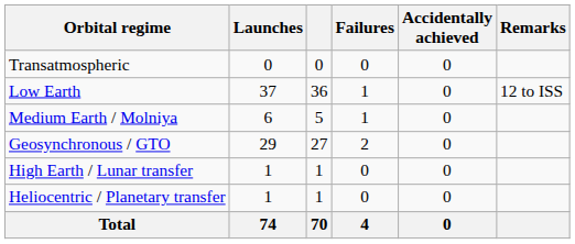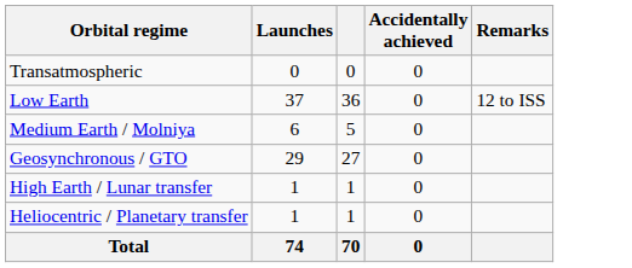 <table class="wikitable sortable" style=text-align:center>
 <tr>
 <th>Orbital regime</th>
 <th>Launches</th>
 <th></th>
-<th>Failures</th>
 <th>Accidentally<br>achieved</th>
 <th>Remarks</th>
 </tr>
 <tr>
 <td align=left>Transatmospheric</td>
-<td>0</td>
 <td>0</td>
 <td>0</td>
 <td>0</td>
 <td></td>
 </tr>
 <tr>
 <td align=left><a href='#'>Low Earth</a></td>
 <td>37</td>
 <td>36</td>
-<td>1</td>
 <td>0</td>
 <td align=left>12 to ISS</td>
 </tr>
 <tr>
 <td align=left><a href='#'>Medium Earth</a> / <a href='#'>Molniya</a></td>
 <td>6</td>
 <td>5</td>
-<td>1</td>
 <td>0</td>
 <td></td>
 </tr>
 <tr>
 <td align=left><a href='#'>Geosynchronous</a> / <a href='#'>GTO</a></td>
 <td>29</td>
 <td>27</td>
-<td>2</td>
 <td>0</td>
 <td></td>
 </tr>
 <tr>
 <td align=left><a href='#'>High Earth</a> / <a href='#'>Lunar transfer</a></td>
 <td>1</td>
 <td>1</td>
 <td>0</td>
-<td>0</td>
 <td></td>
 </tr>
 <tr>
 <td align=left><a href='#'>Heliocentric</a> / <a href='#'>Planetary transfer</a></td>
 <td>1</td>
 <td>1</td>
 <td>0</td>
-<td>0</td>
 <td></td>
 </tr>
 <tr class="sortbottom">
 <th>Total</th>
 <th>74</th>
 <th>70</th>
-<th>4</th>
 <th>0</th>
 <th></th>
 </tr>
 </table>
